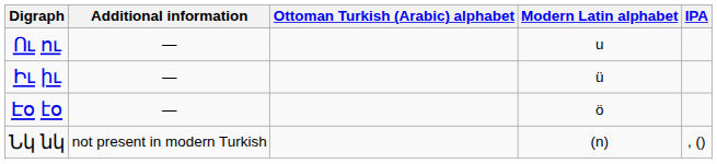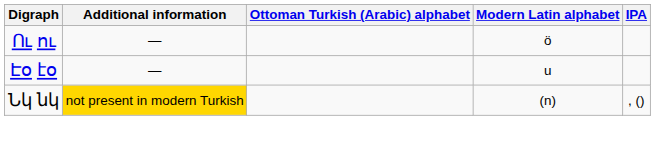 <table class="wikitable">
 <tr>
 <th scope="col">Digraph</th>
 <th scope="col">Additional information</th>
 <th scope="col"><a href='#'>Ottoman Turkish (Arabic) alphabet</a></th>
 <th scope="col"><a href='#'>Modern Latin alphabet</a></th>
 <th scope="col"><a href='#'>IPA</a></th>
 </tr>
 <tr align="center">
 <td style="font-size:133%;"><span><a href='#'>Ու</a> <a href='#'>ու</a></span></td>
 <td>—</td>
 <td><span></span></td>
-<td>u</td>
-<td></td>
-</tr>
-<tr align="center">
-<td style="font-size:133%;"><span><a href='#'>Իւ</a> <a href='#'>իւ</a></span></td>
-<td>—</td>
-<td><span></span></td>
-<td>ü</td>
+<td>ö</td>
 <td></td>
 </tr>
 <tr align="center">
 <td style="font-size:133%;"><span><a href='#'>Էօ</a> <a href='#'>էօ</a></span></td>
 <td>—</td>
 <td><span></span></td>
-<td>ö</td>
+<td>u</td>
 <td></td>
 </tr>
 <tr align="center">
 <td style="font-size:133%;"><span>Նկ նկ</span></td>
-<td>not present in modern Turkish</td>
+<td style="background: gold;">not present in modern Turkish</td>
 <td><span></span></td>
 <td>(n)</td>
 <td>, ()</td>
 </tr>
 </table>
